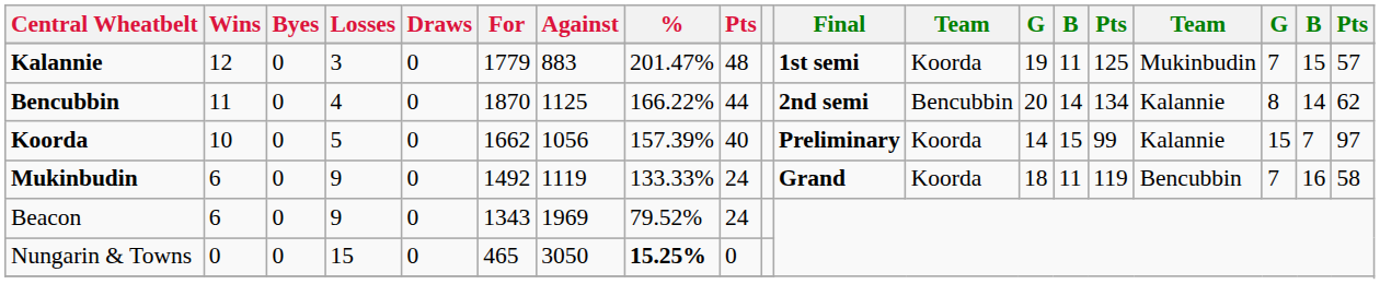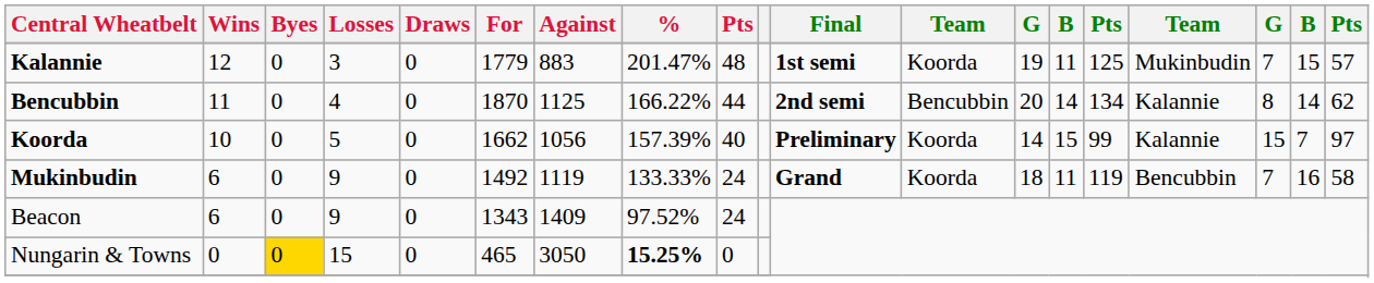 <table style="font-size: 85%; text-align: left;" class="wikitable">
 <tr>
 <th style="color:crimson">Central Wheatbelt</th>
 <th style="color:crimson">Wins</th>
 <th style="color:crimson">Byes</th>
 <th style="color:crimson">Losses</th>
 <th style="color:crimson">Draws</th>
 <th style="color:crimson">For</th>
 <th style="color:crimson">Against</th>
 <th style="color:crimson">%</th>
 <th style="color:crimson">Pts</th>
 <th></th>
 <th style="color:green">Final</th>
 <th style="color:green">Team</th>
 <th style="color:green">G</th>
 <th style="color:green">B</th>
 <th style="color:green">Pts</th>
 <th style="color:green">Team</th>
 <th style="color:green">G</th>
 <th style="color:green">B</th>
 <th style="color:green">Pts</th>
 </tr>
 <tr>
 </tr>
 <tr>
 </tr>
 <tr>
 <td><strong>Kalannie</strong></td>
 <td>12</td>
 <td>0</td>
 <td>3</td>
 <td>0</td>
 <td>1779</td>
 <td>883</td>
 <td>201.47%</td>
 <td>48</td>
 <td></td>
 <td><strong>1st semi</strong></td>
 <td>Koorda</td>
 <td>19</td>
 <td>11</td>
 <td>125</td>
 <td>Mukinbudin</td>
 <td>7</td>
 <td>15</td>
 <td>57</td>
 </tr>
 <tr>
 <td><strong>Bencubbin</strong></td>
 <td>11</td>
 <td>0</td>
 <td>4</td>
 <td>0</td>
 <td>1870</td>
 <td>1125</td>
 <td>166.22%</td>
 <td>44</td>
 <td></td>
 <td><strong>2nd semi</strong></td>
 <td>Bencubbin</td>
 <td>20</td>
 <td>14</td>
 <td>134</td>
 <td>Kalannie</td>
 <td>8</td>
 <td>14</td>
 <td>62</td>
 </tr>
 <tr>
 <td><strong>Koorda</strong></td>
 <td>10</td>
 <td>0</td>
 <td>5</td>
 <td>0</td>
 <td>1662</td>
 <td>1056</td>
 <td>157.39%</td>
 <td>40</td>
 <td></td>
 <td><strong>Preliminary</strong></td>
 <td>Koorda</td>
 <td>14</td>
 <td>15</td>
 <td>99</td>
 <td>Kalannie</td>
 <td>15</td>
 <td>7</td>
 <td>97</td>
 </tr>
 <tr>
 <td><strong>Mukinbudin</strong></td>
 <td>6</td>
 <td>0</td>
 <td>9</td>
 <td>0</td>
 <td>1492</td>
 <td>1119</td>
 <td>133.33%</td>
 <td>24</td>
 <td></td>
 <td><strong>Grand</strong></td>
 <td>Koorda</td>
 <td>18</td>
 <td>11</td>
 <td>119</td>
 <td>Bencubbin</td>
 <td>7</td>
 <td>16</td>
 <td>58</td>
 </tr>
 <tr>
 <td>Beacon</td>
 <td>6</td>
 <td>0</td>
 <td>9</td>
 <td>0</td>
 <td>1343</td>
-<td>1969</td>
-<td>79.52%</td>
+<td>1409</td>
+<td>97.52%</td>
 <td>24</td>
 <td></td>
 </tr>
 <tr>
 <td>Nungarin & Towns</td>
 <td>0</td>
-<td>0</td>
+<td style="background: gold;">0</td>
 <td>15</td>
 <td>0</td>
 <td>465</td>
 <td>3050</td>
 <td><strong>15.25%</strong></td>
 <td>0</td>
 <td></td>
 </tr>
 <tr>
 </tr>
 </table>
